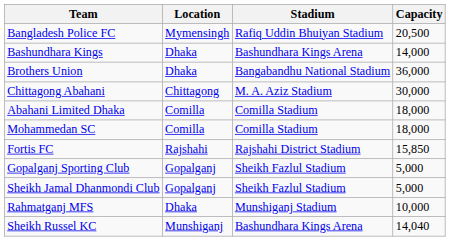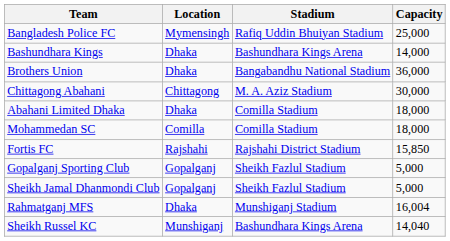 <table class="wikitable sortable">
 <tr>
 <th>Team</th>
 <th>Location</th>
 <th>Stadium</th>
 <th>Capacity</th>
 </tr>
 <tr>
 <td><a href='#'>Bangladesh Police FC</a></td>
 <td><a href='#'>Mymensingh</a></td>
 <td><a href='#'>Rafiq Uddin Bhuiyan Stadium</a></td>
-<td>20,500</td>
+<td>25,000</td>
 </tr>
 <tr>
 <td><a href='#'>Bashundhara Kings</a></td>
 <td><a href='#'>Dhaka</a></td>
 <td><a href='#'>Bashundhara Kings Arena</a></td>
 <td>14,000</td>
 </tr>
 <tr>
 <td><a href='#'>Brothers Union</a></td>
 <td><a href='#'>Dhaka</a></td>
 <td><a href='#'>Bangabandhu National Stadium</a></td>
 <td>36,000</td>
 </tr>
 <tr>
 <td><a href='#'>Chittagong Abahani</a></td>
 <td><a href='#'>Chittagong</a></td>
 <td><a href='#'>M. A. Aziz Stadium</a></td>
 <td>30,000</td>
 </tr>
 <tr>
 <td><a href='#'>Abahani Limited Dhaka</a></td>
-<td><a href='#'>Comilla</a></td>
+<td><a href='#'>Dhaka</a></td>
 <td><a href='#'>Comilla Stadium</a></td>
 <td>18,000</td>
 </tr>
 <tr>
 <td><a href='#'>Mohammedan SC</a></td>
 <td><a href='#'>Comilla</a></td>
 <td><a href='#'>Comilla Stadium</a></td>
 <td>18,000</td>
 </tr>
 <tr>
 <td><a href='#'>Fortis FC</a></td>
 <td><a href='#'>Rajshahi</a></td>
 <td><a href='#'>Rajshahi District Stadium</a></td>
 <td>15,850</td>
 </tr>
 <tr>
 <td><a href='#'>Gopalganj Sporting Club</a></td>
 <td><a href='#'>Gopalganj</a></td>
 <td><a href='#'>Sheikh Fazlul Stadium</a></td>
 <td>5,000</td>
 </tr>
 <tr>
 <td><a href='#'>Sheikh Jamal Dhanmondi Club</a></td>
 <td><a href='#'>Gopalganj</a></td>
 <td><a href='#'>Sheikh Fazlul Stadium</a></td>
 <td>5,000</td>
 </tr>
 <tr>
 <td><a href='#'>Rahmatganj MFS</a></td>
 <td><a href='#'>Dhaka</a></td>
 <td><a href='#'>Munshiganj Stadium</a></td>
-<td>10,000</td>
+<td>16,004</td>
 </tr>
 <tr>
 <td><a href='#'>Sheikh Russel KC</a></td>
 <td><a href='#'>Munshiganj</a></td>
 <td><a href='#'>Bashundhara Kings Arena</a></td>
 <td>14,040</td>
 </tr>
 </table>
